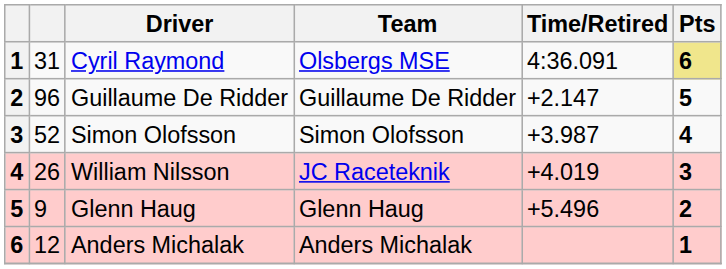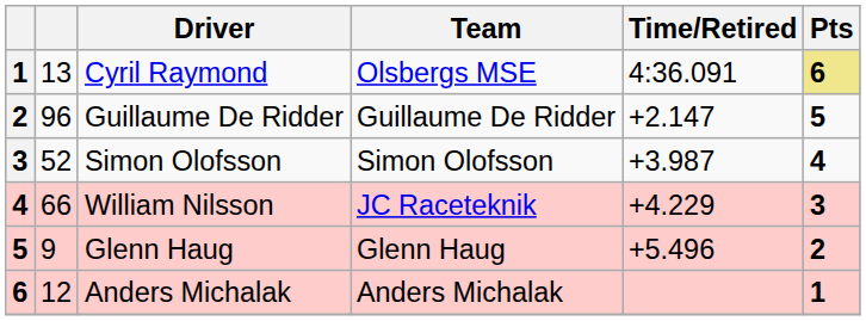 <table class=wikitable style="font-size:95%">
 <tr>
 <th></th>
 <th></th>
 <th>Driver</th>
 <th>Team</th>
 <th>Time/Retired</th>
 <th>Pts</th>
 </tr>
 <tr>
 <th>1</th>
-<td>31</td>
+<td>13</td>
 <td> <a href='#'>Cyril Raymond</a></td>
 <td><a href='#'>Olsbergs MSE</a></td>
 <td>4:36.091</td>
 <td style="background: khaki;"><strong>6</strong></td>
 </tr>
 <tr>
 <th>2</th>
 <td>96</td>
 <td> Guillaume De Ridder</td>
 <td>Guillaume De Ridder</td>
 <td>+2.147</td>
 <td><strong>5</strong></td>
 </tr>
 <tr>
 <th>3</th>
 <td>52</td>
 <td> Simon Olofsson</td>
 <td>Simon Olofsson</td>
 <td>+3.987</td>
 <td><strong>4</strong></td>
 </tr>
 <tr>
 <th style="background:#ffcccc;">4</th>
-<td style="background:#ffcccc;">26</td>
+<td style="background:#ffcccc;">66</td>
 <td style="background:#ffcccc;"> William Nilsson</td>
 <td style="background:#ffcccc;"><a href='#'>JC Raceteknik</a></td>
-<td style="background:#ffcccc;">+4.019</td>
+<td style="background:#ffcccc;">+4.229</td>
 <td style="background:#ffcccc;"><strong>3</strong></td>
 </tr>
 <tr>
 <th style="background:#ffcccc;">5</th>
 <td style="background:#ffcccc;">9</td>
 <td style="background:#ffcccc;"> Glenn Haug</td>
 <td style="background:#ffcccc;">Glenn Haug</td>
 <td style="background:#ffcccc;">+5.496</td>
 <td style="background:#ffcccc;"><strong>2</strong></td>
 </tr>
 <tr>
 <th style="background:#ffcccc;">6</th>
 <td style="background:#ffcccc;">12</td>
 <td style="background:#ffcccc;"> Anders Michalak</td>
 <td style="background:#ffcccc;">Anders Michalak</td>
 <td style="background:#ffcccc;"></td>
 <td style="background:#ffcccc;"><strong>1</strong></td>
 </tr>
 <tr>
 </tr>
 </table>
